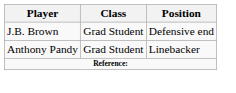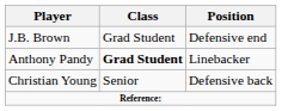 <table class="wikitable">
 <tr ;>
 <th>Player</th>
 <th>Class</th>
 <th>Position</th>
 </tr>
 <tr>
 <td>J.B. Brown</td>
 <td>Grad Student</td>
 <td>Defensive end</td>
 </tr>
 <tr>
 <td>Anthony Pandy</td>
-<td>Grad Student</td>
+<td><strong>Grad Student</strong></td>
 <td>Linebacker</td>
+</tr>
+<tr>
+<td>Christian Young</td>
+<td>Senior</td>
+<td>Defensive back</td>
 </tr>
 <tr>
 <td colspan="3"  style="font-size:8pt; text-align:center;"><strong>Reference:</strong></td>
 </tr>
 </table>
